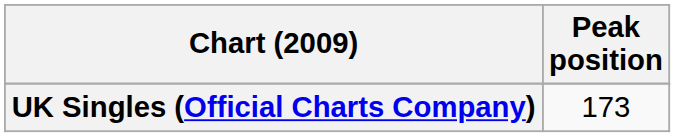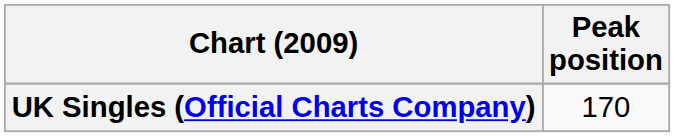 <table class="wikitable sortable plainrowheaders">
 <tr>
 <th>Chart (2009)</th>
 <th>Peak<br>position</th>
 </tr>
 <tr>
 </tr>
 <tr>
 </tr>
 <tr>
 </tr>
 <tr>
 </tr>
 <tr>
 </tr>
 <tr>
 <th scope="row">UK Singles (<a href='#'>Official Charts Company</a>)</th>
-<td align="center">173</td>
+<td align="center">170</td>
 </tr>
 </table>
